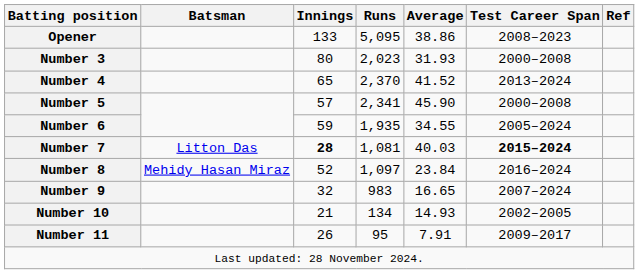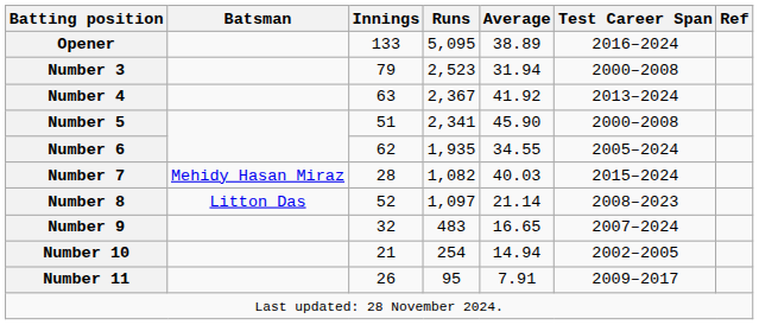 <table class="wikitable sortable" style=text-align:center;>
 <tr>
 <th scope="col">Batting position</th>
 <th scope="col">Batsman</th>
 <th scope="col">Innings</th>
 <th scope="col">Runs</th>
 <th scope="col">Average</th>
 <th scope="col">Test Career Span</th>
 <th scope="col">Ref</th>
 </tr>
 <tr>
 <th scope="row">Opener</th>
 <td></td>
 <td>133</td>
 <td>5,095</td>
-<td>38.86</td>
-<td>2008–2023</td>
+<td>38.89</td>
+<td>2016–2024</td>
 <td></td>
 </tr>
 <tr>
 <th scope="row">Number 3</th>
 <td></td>
-<td>80</td>
-<td>2,023</td>
-<td>31.93</td>
+<td>79</td>
+<td>2,523</td>
+<td>31.94</td>
 <td>2000–2008</td>
 <td></td>
 </tr>
 <tr>
 <th scope="row">Number 4</th>
 <td></td>
-<td>65</td>
-<td>2,370</td>
-<td>41.52</td>
+<td>63</td>
+<td>2,367</td>
+<td>41.92</td>
 <td>2013–2024</td>
 <td></td>
 </tr>
 <tr>
 <th scope="row">Number 5</th>
 <td rowspan=2></td>
-<td>57</td>
+<td>51</td>
 <td>2,341</td>
 <td>45.90</td>
 <td>2000–2008</td>
 <td></td>
 </tr>
 <tr>
 <th scope="row">Number 6</th>
-<td>59</td>
+<td>62</td>
 <td>1,935</td>
 <td>34.55</td>
 <td>2005–2024</td>
 <td></td>
 </tr>
 <tr>
 <th scope="row">Number 7</th>
-<td><a href='#'>Litton Das</a></td>
-<td><strong>28</strong></td>
-<td>1,081</td>
+<td><a href='#'>Mehidy Hasan Miraz</a></td>
+<td>28</td>
+<td>1,082</td>
 <td>40.03</td>
-<td><strong>2015–2024</strong></td>
+<td>2015–2024</td>
 <td></td>
 </tr>
 <tr>
 <th scope="row">Number 8</th>
-<td><a href='#'>Mehidy Hasan Miraz</a></td>
+<td><a href='#'>Litton Das</a></td>
 <td>52</td>
 <td>1,097</td>
-<td>23.84</td>
-<td>2016–2024</td>
+<td>21.14</td>
+<td>2008–2023</td>
 <td></td>
 </tr>
 <tr>
 <th scope="row">Number 9</th>
 <td></td>
 <td>32</td>
-<td>983</td>
+<td>483</td>
 <td>16.65</td>
 <td>2007–2024</td>
 <td></td>
 </tr>
 <tr>
 <th scope="row">Number 10</th>
 <td></td>
 <td>21</td>
-<td>134</td>
-<td>14.93</td>
+<td>254</td>
+<td>14.94</td>
 <td>2002–2005</td>
 <td></td>
 </tr>
 <tr>
 <th scope="row">Number 11</th>
 <td></td>
 <td>26</td>
 <td>95</td>
 <td>7.91</td>
 <td>2009–2017</td>
 <td></td>
 </tr>
 <tr>
 <td colspan=7><small>Last updated: 28 November 2024. </small></td>
 </tr>
 </table>
